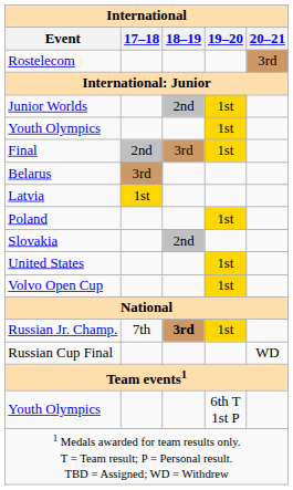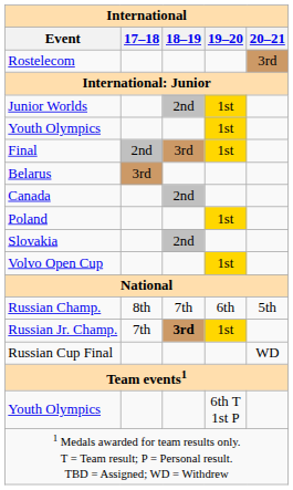 <table class="wikitable" style="text-align:center">
 <tr>
 <th style="background-color: #ffdead; " colspan=5 align=center>International</th>
 </tr>
 <tr>
 <th>Event</th>
 <th><a href='#'>17–18</a></th>
 <th><a href='#'>18–19</a></th>
 <th><a href='#'>19–20</a></th>
 <th><a href='#'>20–21</a></th>
 </tr>
 <tr>
 <td align=left> <a href='#'>Rostelecom</a></td>
 <td></td>
 <td></td>
 <td></td>
 <td bgcolor=cc9966>3rd</td>
 </tr>
 <tr>
 <th style="background-color: #ffdead; " colspan=5 align=center>International: Junior</th>
 </tr>
 <tr>
 <td align=left><a href='#'>Junior Worlds</a></td>
 <td></td>
 <td bgcolor=silver>2nd</td>
 <td bgcolor=gold>1st</td>
 <td></td>
 </tr>
 <tr>
 <td align=left><a href='#'>Youth Olympics</a></td>
 <td></td>
 <td></td>
 <td bgcolor=gold>1st</td>
 <td></td>
 </tr>
 <tr>
 <td align=left> <a href='#'>Final</a></td>
 <td bgcolor=silver>2nd</td>
 <td bgcolor=cc9966>3rd</td>
 <td bgcolor=gold>1st</td>
 <td></td>
 </tr>
 <tr>
 <td align=left> <a href='#'>Belarus</a></td>
 <td bgcolor=cc9966>3rd</td>
 <td></td>
 <td></td>
 <td></td>
 </tr>
 <tr>
-<td align=left> <a href='#'>Latvia</a></td>
-<td bgcolor=gold>1st</td>
+<td align=left> <a href='#'>Canada</a></td>
 <td></td>
+<td bgcolor=silver>2nd</td>
 <td></td>
 <td></td>
 </tr>
 <tr>
 <td align=left> <a href='#'>Poland</a></td>
 <td></td>
 <td></td>
 <td bgcolor=gold>1st</td>
 <td></td>
 </tr>
 <tr>
 <td align=left> <a href='#'>Slovakia</a></td>
 <td></td>
 <td bgcolor=silver>2nd</td>
 <td></td>
 <td></td>
 </tr>
 <tr>
-<td align=left> <a href='#'>United States</a></td>
-<td></td>
-<td></td>
-<td bgcolor=gold>1st</td>
-<td></td>
-</tr>
-<tr>
 <td align=left><a href='#'>Volvo Open Cup</a></td>
 <td></td>
 <td></td>
 <td bgcolor=gold>1st</td>
 <td></td>
 </tr>
 <tr>
 <th style="background-color: #ffdead; " colspan=5 align=center>National</th>
+</tr>
+<tr>
+<td align=left><a href='#'>Russian Champ.</a></td>
+<td>8th</td>
+<td>7th</td>
+<td>6th</td>
+<td>5th</td>
 </tr>
 <tr>
 <td align=left><a href='#'>Russian Jr. Champ.</a></td>
 <td>7th</td>
 <td bgcolor=cc9966><strong>3rd</strong></td>
 <td bgcolor=gold>1st</td>
 <td></td>
 </tr>
 <tr>
 <td align=left>Russian Cup Final</td>
 <td></td>
 <td></td>
 <td></td>
 <td>WD</td>
 </tr>
 <tr>
 <th style="background-color: #ffdead; " colspan=5 align=center>Team events<sup>1</sup></th>
 </tr>
 <tr>
 <td align=left><a href='#'>Youth Olympics</a></td>
 <td></td>
 <td></td>
 <td>6th T <br>1st P</td>
 <td></td>
 </tr>
 <tr>
 <td colspan=5 align=center><small> <sup>1</sup> Medals awarded for team results only. <br> T = Team result; P = Personal result. <br> TBD = Assigned; WD = Withdrew </small></td>
 </tr>
 </table>
